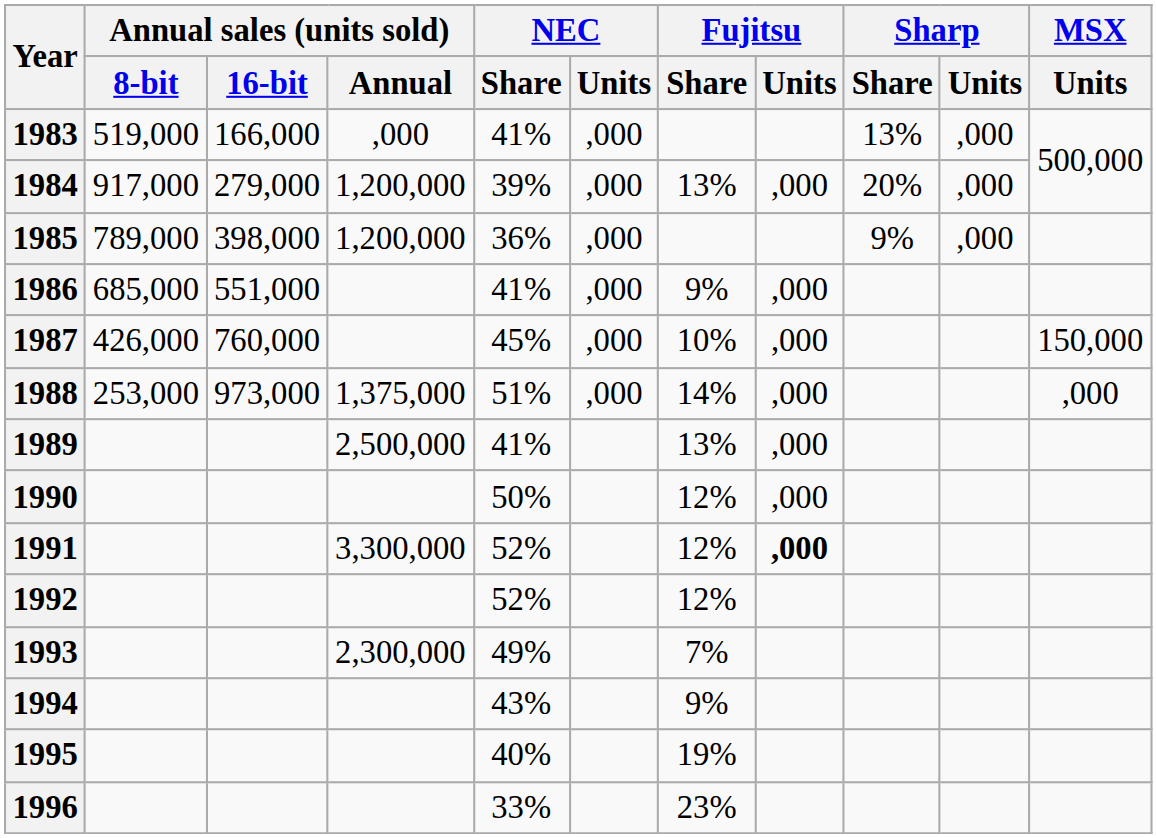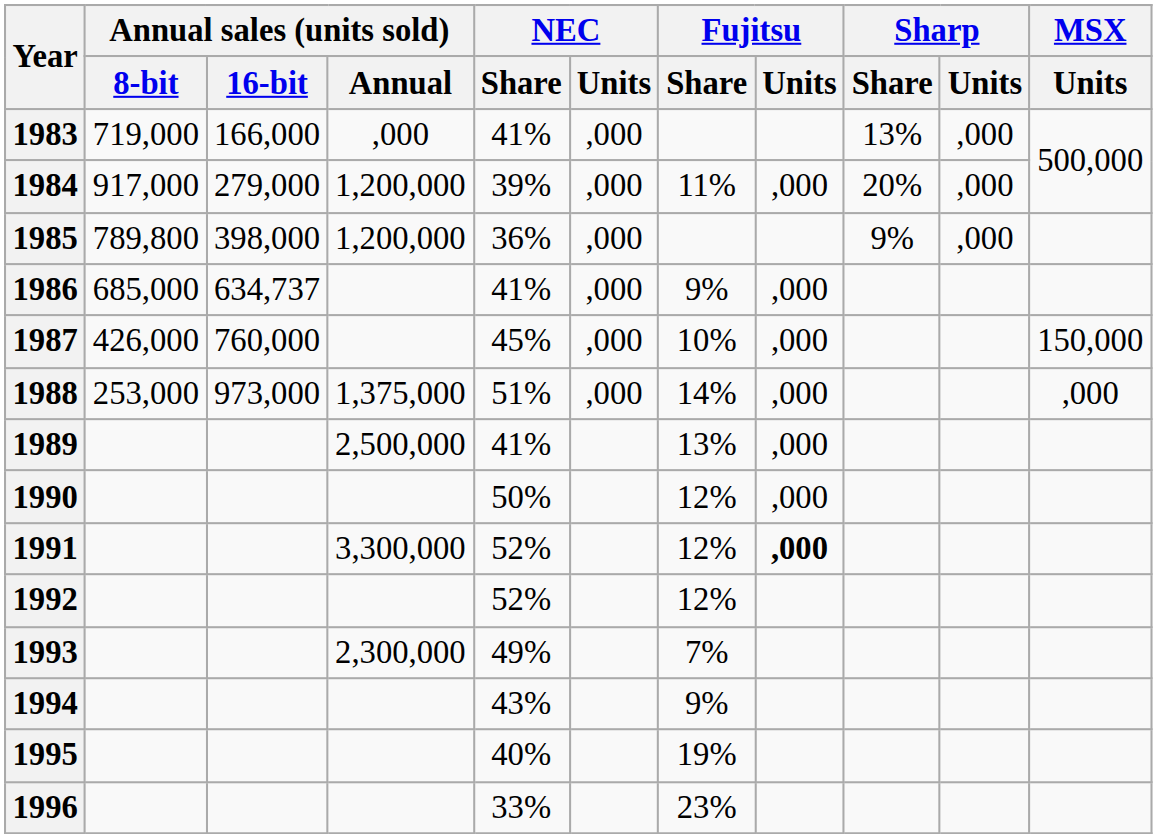 <table class="wikitable sortable" style="text-align:center">
 <tr>
 <th rowspan="2">Year</th>
 <th colspan="3">Annual sales (units sold)</th>
 <th colspan="2"><a href='#'>NEC</a></th>
 <th colspan="2"><a href='#'>Fujitsu</a></th>
 <th colspan="2"><a href='#'>Sharp</a></th>
 <th><a href='#'>MSX</a></th>
 </tr>
 <tr>
 <th><a href='#'>8-bit</a></th>
 <th><a href='#'>16-bit</a></th>
 <th>Annual</th>
 <th>Share</th>
 <th>Units</th>
 <th>Share</th>
 <th>Units</th>
 <th>Share</th>
 <th>Units</th>
 <th>Units</th>
 </tr>
 <tr>
 <th>1983</th>
-<td>519,000</td>
+<td>719,000</td>
 <td>166,000</td>
 <td>,000</td>
 <td>41%</td>
 <td>,000</td>
 <td></td>
 <td></td>
 <td>13%</td>
 <td>,000</td>
 <td rowspan="2">500,000</td>
 </tr>
 <tr>
 <th>1984</th>
 <td>917,000</td>
 <td>279,000</td>
 <td>1,200,000</td>
 <td>39%</td>
 <td>,000</td>
-<td>13%</td>
+<td>11%</td>
 <td>,000</td>
 <td>20%</td>
 <td>,000</td>
 </tr>
 <tr>
 <th>1985</th>
-<td>789,000</td>
+<td>789,800</td>
 <td>398,000</td>
 <td>1,200,000</td>
 <td>36%</td>
 <td>,000</td>
 <td></td>
 <td></td>
 <td>9%</td>
 <td>,000</td>
 <td></td>
 </tr>
 <tr>
 <th>1986</th>
 <td>685,000</td>
-<td>551,000</td>
+<td>634,737</td>
 <td></td>
 <td>41%</td>
 <td>,000</td>
 <td>9%</td>
 <td>,000</td>
 <td></td>
 <td></td>
 <td></td>
 </tr>
 <tr>
 <th>1987</th>
 <td>426,000</td>
 <td>760,000</td>
 <td></td>
 <td>45%</td>
 <td>,000</td>
 <td>10%</td>
 <td>,000</td>
 <td></td>
 <td></td>
 <td>150,000</td>
 </tr>
 <tr>
 <th>1988</th>
 <td>253,000</td>
 <td>973,000</td>
 <td>1,375,000</td>
 <td>51%</td>
 <td>,000</td>
 <td>14%</td>
 <td>,000</td>
 <td></td>
 <td></td>
 <td>,000</td>
 </tr>
 <tr>
 <th>1989</th>
 <td></td>
 <td></td>
 <td>2,500,000</td>
 <td>41%</td>
 <td></td>
 <td>13%</td>
 <td>,000</td>
 <td></td>
 <td></td>
 <td></td>
 </tr>
 <tr>
 <th>1990</th>
 <td></td>
 <td></td>
 <td></td>
 <td>50%</td>
 <td></td>
 <td>12%</td>
 <td>,000</td>
 <td></td>
 <td></td>
 <td></td>
 </tr>
 <tr>
 <th>1991</th>
 <td></td>
 <td></td>
 <td>3,300,000</td>
 <td>52%</td>
 <td></td>
 <td>12%</td>
 <td><strong>,000</strong></td>
 <td></td>
 <td></td>
 <td></td>
 </tr>
 <tr>
 <th>1992</th>
 <td></td>
 <td></td>
 <td></td>
 <td>52%</td>
 <td></td>
 <td>12%</td>
 <td></td>
 <td></td>
 <td></td>
 <td></td>
 </tr>
 <tr>
 <th>1993</th>
 <td></td>
 <td></td>
 <td>2,300,000</td>
 <td>49%</td>
 <td></td>
 <td>7%</td>
 <td></td>
 <td></td>
 <td></td>
 <td></td>
 </tr>
 <tr>
 <th>1994</th>
 <td></td>
 <td></td>
 <td></td>
 <td>43%</td>
 <td></td>
 <td>9%</td>
 <td></td>
 <td></td>
 <td></td>
 <td></td>
 </tr>
 <tr>
 <th>1995</th>
 <td></td>
 <td></td>
 <td></td>
 <td>40%</td>
 <td></td>
 <td>19%</td>
 <td></td>
 <td></td>
 <td></td>
 <td></td>
 </tr>
 <tr>
 <th>1996</th>
 <td></td>
 <td></td>
 <td></td>
 <td>33%</td>
 <td></td>
 <td>23%</td>
 <td></td>
 <td></td>
 <td></td>
 <td></td>
 </tr>
 </table>
